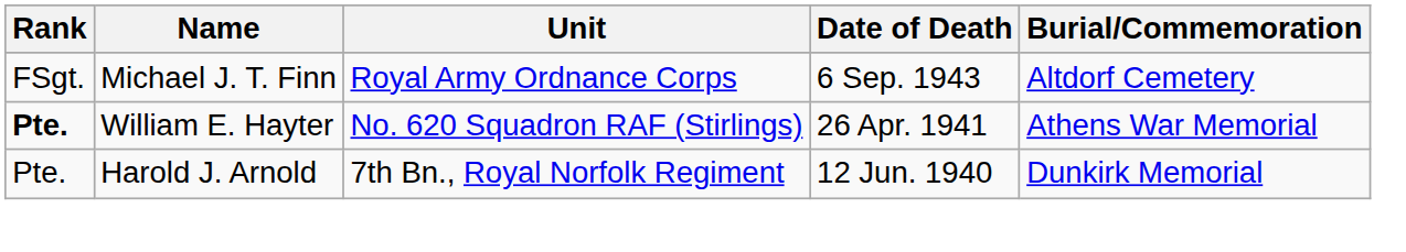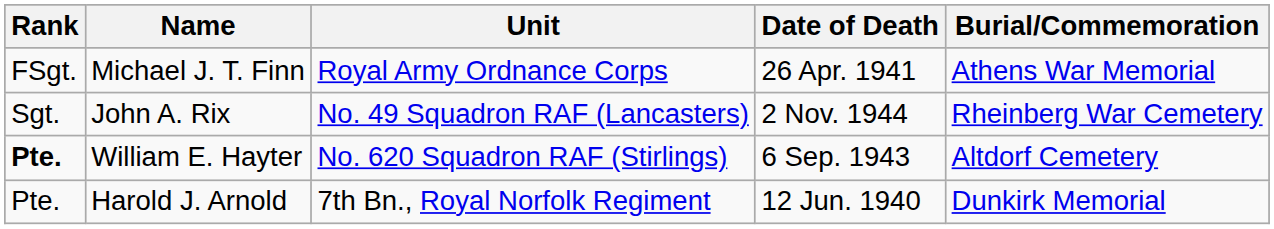 <table class="wikitable">
 <tr>
 <th>Rank</th>
 <th>Name</th>
 <th>Unit</th>
 <th>Date of Death</th>
 <th>Burial/Commemoration</th>
 </tr>
 <tr>
 <td>FSgt.</td>
 <td>Michael J. T. Finn</td>
 <td><a href='#'>Royal Army Ordnance Corps</a></td>
-<td>6 Sep. 1943</td>
-<td><a href='#'>Altdorf Cemetery</a></td>
+<td>26 Apr. 1941</td>
+<td><a href='#'>Athens War Memorial</a></td>
+</tr>
+<tr>
+<td>Sgt.</td>
+<td>John A. Rix</td>
+<td><a href='#'>No. 49 Squadron RAF (Lancasters)</a></td>
+<td>2 Nov. 1944</td>
+<td><a href='#'>Rheinberg War Cemetery</a></td>
 </tr>
 <tr>
 <td><strong>Pte.</strong></td>
 <td>William E. Hayter</td>
 <td><a href='#'>No. 620 Squadron RAF (Stirlings)</a></td>
-<td>26 Apr. 1941</td>
-<td><a href='#'>Athens War Memorial</a></td>
+<td>6 Sep. 1943</td>
+<td><a href='#'>Altdorf Cemetery</a></td>
 </tr>
 <tr>
 <td>Pte.</td>
 <td>Harold J. Arnold</td>
 <td>7th Bn., <a href='#'>Royal Norfolk Regiment</a></td>
 <td>12 Jun. 1940</td>
 <td><a href='#'>Dunkirk Memorial</a></td>
 </tr>
 </table>
